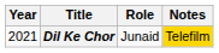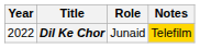 <table class="wikitable plainrowheaders">
 <tr>
 <th scope="col">Year</th>
 <th scope="col">Title</th>
 <th scope="col">Role</th>
 <th scope="col">Notes</th>
 </tr>
 <tr>
-<td>2021</td>
+<td>2022</td>
 <th scope="row"><em>Dil Ke Chor</em></th>
 <td>Junaid</td>
 <td style="background: gold;">Telefilm</td>
 </tr>
 </table>
